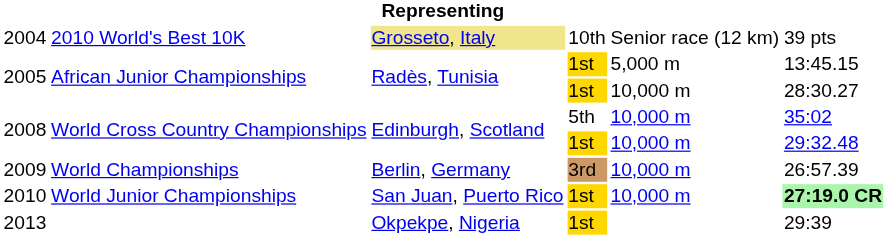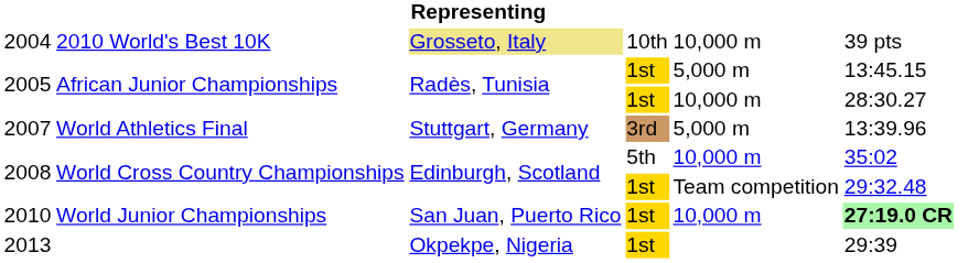 <table>
 <tr>
 <th colspan="6">Representing </th>
 </tr>
 <tr>
 <td>2004</td>
 <td><a href='#'>2010 World's Best 10K</a></td>
 <td style="background: khaki;"><a href='#'>Grosseto</a>, <a href='#'>Italy</a></td>
 <td>10th</td>
-<td>Senior race (12 km)</td>
+<td>10,000 m</td>
 <td>39 pts</td>
 </tr>
 <tr>
 <td rowspan=2>2005</td>
 <td rowspan=2><a href='#'>African Junior Championships</a></td>
 <td rowspan=2><a href='#'>Radès</a>, <a href='#'>Tunisia</a></td>
 <td bgcolor=gold>1st</td>
 <td>5,000 m</td>
 <td>13:45.15</td>
 </tr>
 <tr>
 <td bgcolor=gold>1st</td>
 <td>10,000 m</td>
 <td>28:30.27</td>
 </tr>
 <tr>
+<td>2007</td>
+<td><a href='#'>World Athletics Final</a></td>
+<td><a href='#'>Stuttgart</a>, <a href='#'>Germany</a></td>
+<td bgcolor=cc9966>3rd</td>
+<td>5,000 m</td>
+<td>13:39.96</td>
+</tr>
+<tr>
 <td rowspan=2>2008</td>
 <td rowspan=2><a href='#'>World Cross Country Championships</a></td>
 <td rowspan=2><a href='#'>Edinburgh</a>, <a href='#'>Scotland</a></td>
 <td>5th</td>
 <td><a href='#'>10,000 m</a></td>
 <td><a href='#'>35:02</a></td>
 </tr>
 <tr>
 <td bgcolor=gold>1st</td>
-<td><a href='#'>10,000 m</a></td>
+<td>Team competition</td>
 <td><a href='#'>29:32.48</a></td>
-</tr>
-<tr>
-<td>2009</td>
-<td><a href='#'>World Championships</a></td>
-<td><a href='#'>Berlin</a>, <a href='#'>Germany</a></td>
-<td bgcolor=cc9966>3rd</td>
-<td><a href='#'>10,000 m</a></td>
-<td>26:57.39</td>
 </tr>
 <tr>
 <td>2010</td>
 <td><a href='#'>World Junior Championships</a></td>
 <td><a href='#'>San Juan</a>, <a href='#'>Puerto Rico</a></td>
 <td bgcolor=gold>1st</td>
 <td><a href='#'>10,000 m</a></td>
 <td bgcolor=#A9F5A9><strong>27:19.0 CR</strong></td>
 </tr>
 <tr>
 <td>2013</td>
 <td></td>
 <td><a href='#'>Okpekpe</a>, <a href='#'>Nigeria</a></td>
 <td bgcolor=gold>1st</td>
 <td></td>
 <td>29:39</td>
 </tr>
 </table>
